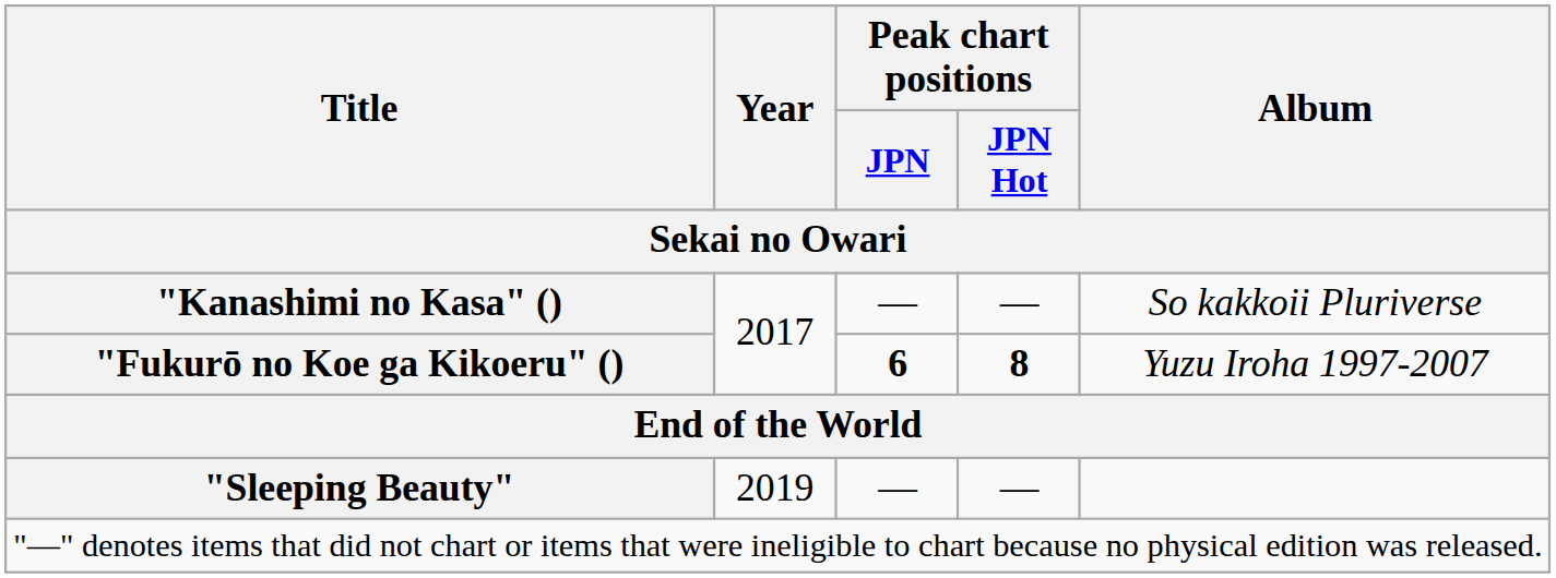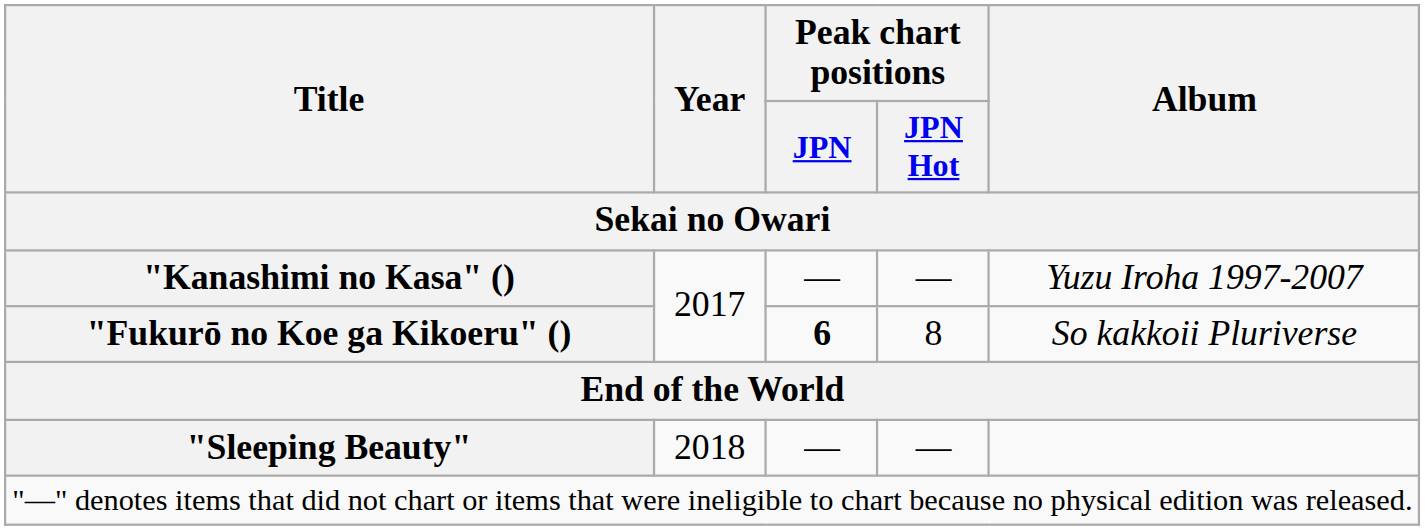 <table class="wikitable plainrowheaders" style="text-align:center;">
 <tr>
 <th scope="col" rowspan="2">Title</th>
 <th scope="col" rowspan="2">Year</th>
 <th scope="col" colspan="2">Peak chart<br>positions</th>
 <th scope="col" rowspan="2">Album</th>
 </tr>
 <tr>
 <th scope="col" style="width:3em;font-size:90%;"><a href='#'>JPN</a><br></th>
 <th scope="col" style="width:3em;font-size:90%;"><a href='#'>JPN<br>Hot</a><br></th>
 </tr>
 <tr>
 <th colspan="5">Sekai no Owari</th>
 </tr>
 <tr>
 <th scope="row">"Kanashimi no Kasa" ()<br></th>
 <td rowspan="2">2017</td>
 <td>—</td>
 <td>—</td>
-<td><em>So kakkoii Pluriverse</em></td>
+<td><em>Yuzu Iroha 1997-2007</em></td>
 </tr>
 <tr>
 <th scope="row">"Fukurō no Koe ga Kikoeru" ()<br></th>
 <td><strong>6</strong></td>
-<td><strong>8</strong></td>
-<td><em>Yuzu Iroha 1997-2007</em></td>
+<td>8</td>
+<td><em>So kakkoii Pluriverse</em></td>
 </tr>
 <tr>
 <th colspan="5">End of the World</th>
 </tr>
 <tr>
 <th scope="row">"Sleeping Beauty"<br></th>
-<td>2019</td>
+<td>2018</td>
 <td>—</td>
 <td>—</td>
 <td></td>
 </tr>
 <tr>
 <td colspan="5" style="font-size:85%">"—" denotes items that did not chart or items that were ineligible to chart because no physical edition was released.</td>
 </tr>
 </table>
